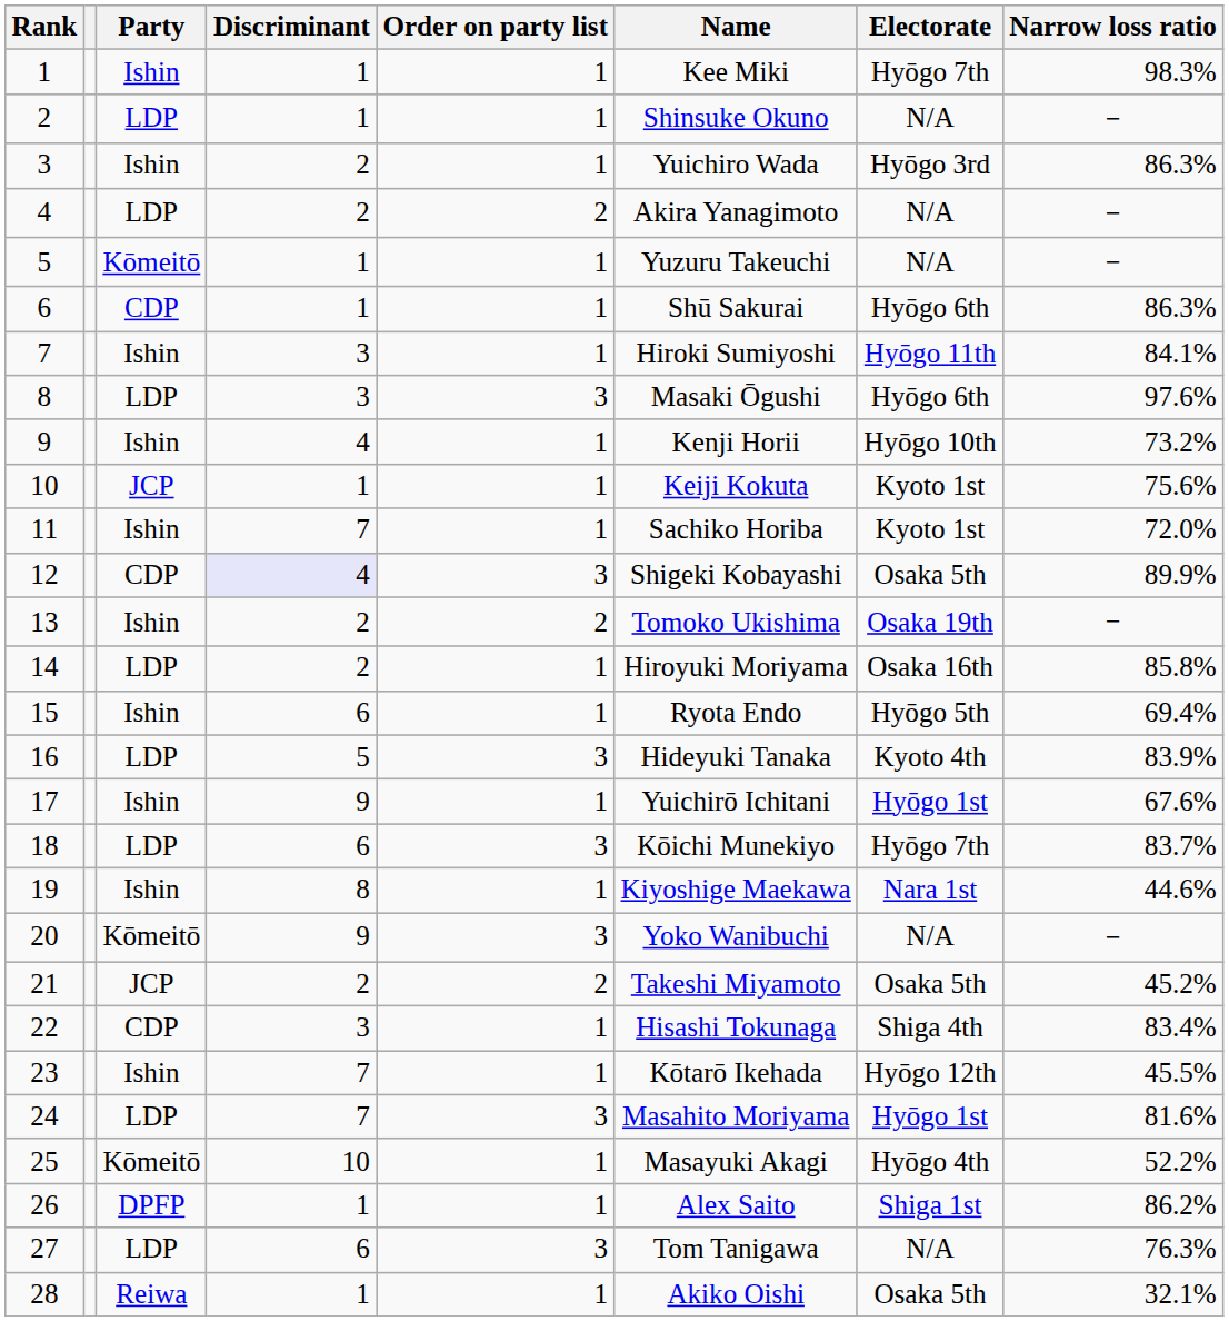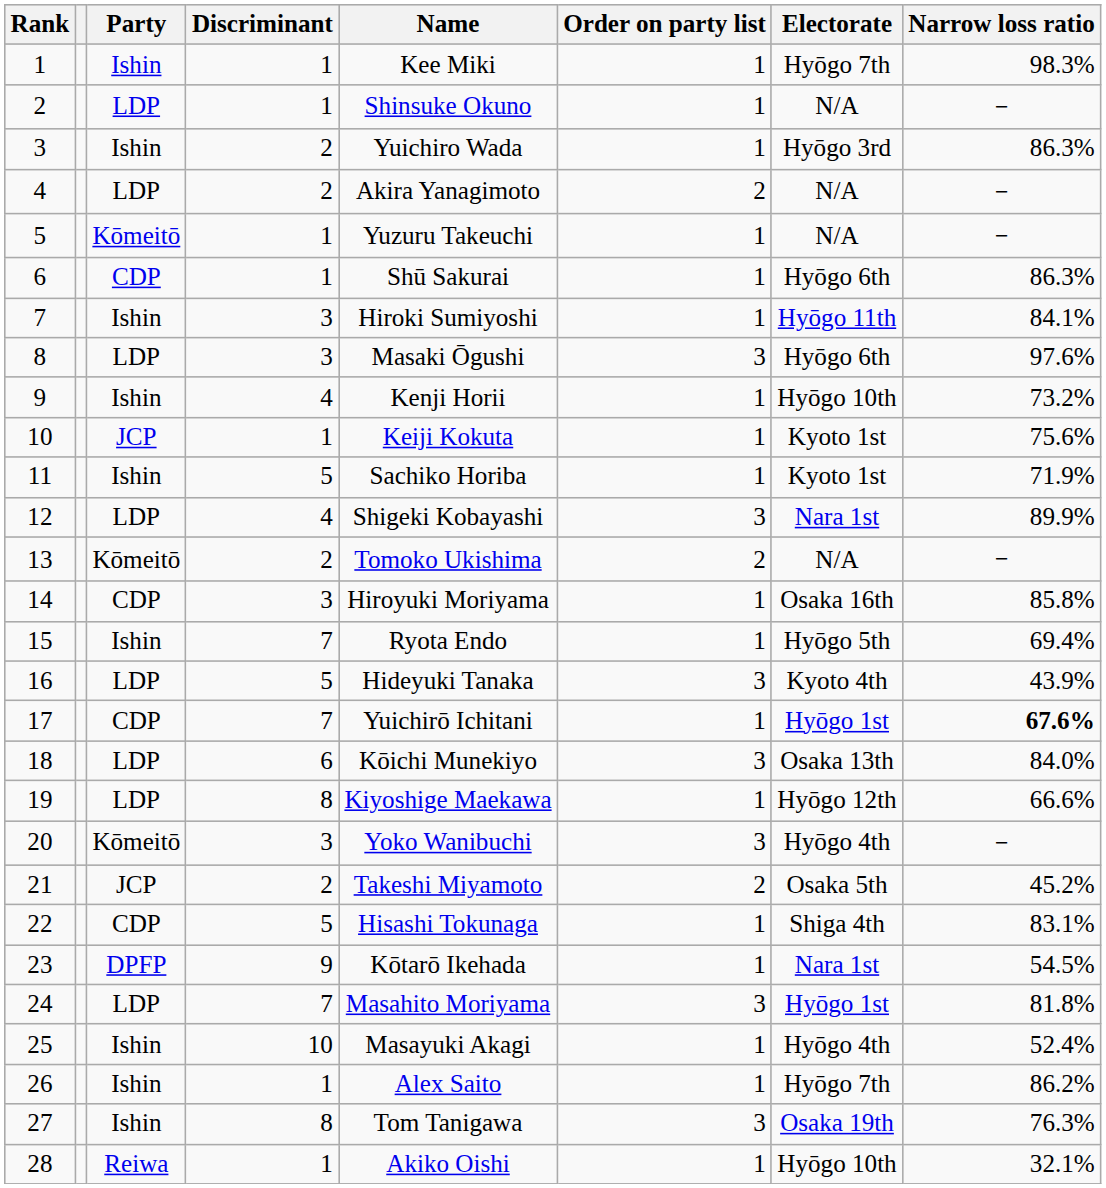 <table class="wikitable sortable" style="text-align:center;">
 <tr>
 <th>Rank</th>
 <th></th>
 <th>Party</th>
 <th>Discriminant</th>
+<th>Name</th>
 <th>Order on party list</th>
-<th>Name</th>
 <th>Electorate</th>
 <th>Narrow loss ratio</th>
 </tr>
 <tr>
 <td>1</td>
 <td></td>
 <td><a href='#'>Ishin</a></td>
 <td style="text-align: right;">1</td>
+<td>Kee Miki</td>
 <td style="text-align: right;">1</td>
-<td>Kee Miki</td>
 <td>Hyōgo 7th</td>
 <td style="text-align: Right;">98.3%</td>
 </tr>
 <tr>
 <td>2</td>
 <td></td>
 <td><a href='#'>LDP</a></td>
 <td style="text-align: right;">1</td>
+<td><a href='#'>Shinsuke Okuno</a></td>
 <td style="text-align: right;">1</td>
-<td><a href='#'>Shinsuke Okuno</a></td>
 <td>N/A</td>
 <td>－</td>
 </tr>
 <tr>
 <td>3</td>
 <td></td>
 <td>Ishin</td>
 <td style="text-align: right;">2</td>
+<td>Yuichiro Wada</td>
 <td style="text-align: right;">1</td>
-<td>Yuichiro Wada</td>
 <td>Hyōgo 3rd</td>
 <td style="text-align: right;">86.3%</td>
 </tr>
 <tr>
 <td>4</td>
 <td></td>
 <td>LDP</td>
 <td style="text-align: right;">2</td>
+<td>Akira Yanagimoto</td>
 <td style="text-align: right;">2</td>
-<td>Akira Yanagimoto</td>
 <td>N/A</td>
 <td>－</td>
 </tr>
 <tr>
 <td>5</td>
 <td></td>
 <td><a href='#'>Kōmeitō</a></td>
 <td style="text-align: right;">1</td>
+<td>Yuzuru Takeuchi</td>
 <td style="text-align: right;">1</td>
-<td>Yuzuru Takeuchi</td>
 <td>N/A</td>
 <td>－</td>
 </tr>
 <tr>
 <td>6</td>
 <td></td>
 <td><a href='#'>CDP</a></td>
 <td style="text-align: right;">1</td>
+<td>Shū Sakurai</td>
 <td style="text-align: right;">1</td>
-<td>Shū Sakurai</td>
 <td>Hyōgo 6th</td>
 <td style="text-align: Right;">86.3%</td>
 </tr>
 <tr>
 <td>7</td>
 <td></td>
 <td>Ishin</td>
 <td style="text-align: right;">3</td>
+<td>Hiroki Sumiyoshi</td>
 <td style="text-align: right;">1</td>
-<td>Hiroki Sumiyoshi</td>
 <td><a href='#'>Hyōgo 11th</a></td>
 <td style="text-align: Right;">84.1%</td>
 </tr>
 <tr>
 <td>8</td>
 <td></td>
 <td>LDP</td>
 <td style="text-align: right;">3</td>
+<td>Masaki Ōgushi</td>
 <td style="text-align: right;">3</td>
-<td>Masaki Ōgushi</td>
 <td>Hyōgo 6th</td>
 <td style="text-align: right;">97.6%</td>
 </tr>
 <tr>
 <td>9</td>
 <td></td>
 <td>Ishin</td>
 <td style="text-align: right;">4</td>
+<td>Kenji Horii</td>
 <td style="text-align: right;">1</td>
-<td>Kenji Horii</td>
 <td>Hyōgo 10th</td>
 <td style="text-align: right;">73.2%</td>
 </tr>
 <tr>
 <td>10</td>
 <td></td>
 <td><a href='#'>JCP</a></td>
 <td style="text-align: right;">1</td>
+<td><a href='#'>Keiji Kokuta</a></td>
 <td style="text-align: right;">1</td>
-<td><a href='#'>Keiji Kokuta</a></td>
 <td>Kyoto 1st</td>
 <td style="text-align: right;">75.6%</td>
 </tr>
 <tr>
 <td>11</td>
 <td></td>
 <td>Ishin</td>
-<td style="text-align: right;">7</td>
+<td style="text-align: right;">5</td>
+<td>Sachiko Horiba</td>
 <td style="text-align: right;">1</td>
-<td>Sachiko Horiba</td>
 <td>Kyoto 1st</td>
-<td style="text-align: right;">72.0%</td>
+<td style="text-align: right;">71.9%</td>
 </tr>
 <tr>
 <td>12</td>
 <td></td>
-<td>CDP</td>
-<td style="background: lavender; text-align: right;">4</td>
+<td>LDP</td>
+<td style="text-align: right;">4</td>
+<td>Shigeki Kobayashi</td>
 <td style="text-align: right;">3</td>
-<td>Shigeki Kobayashi</td>
-<td>Osaka 5th</td>
+<td><a href='#'>Nara 1st</a></td>
 <td style="text-align: right;">89.9%</td>
 </tr>
 <tr>
 <td>13</td>
 <td></td>
-<td>Ishin</td>
-<td style="text-align: right;">2</td>
+<td>Kōmeitō</td>
 <td style="text-align: right;">2</td>
 <td><a href='#'>Tomoko Ukishima</a></td>
-<td><a href='#'>Osaka 19th</a></td>
+<td style="text-align: right;">2</td>
+<td>N/A</td>
 <td>－</td>
 </tr>
 <tr>
 <td>14</td>
 <td></td>
-<td>LDP</td>
-<td style="text-align: right;">2</td>
+<td>CDP</td>
+<td style="text-align: right;">3</td>
+<td>Hiroyuki Moriyama</td>
 <td style="text-align: right;">1</td>
-<td>Hiroyuki Moriyama</td>
 <td>Osaka 16th</td>
 <td style="text-align: Right;">85.8%</td>
 </tr>
 <tr>
 <td>15</td>
 <td></td>
 <td>Ishin</td>
-<td style="text-align: right;">6</td>
+<td style="text-align: right;">7</td>
+<td>Ryota Endo</td>
 <td style="text-align: right;">1</td>
-<td>Ryota Endo</td>
 <td>Hyōgo 5th</td>
 <td style="text-align: right;">69.4%</td>
 </tr>
 <tr>
 <td>16</td>
 <td></td>
 <td>LDP</td>
 <td style="text-align: right;">5</td>
+<td>Hideyuki Tanaka</td>
 <td style="text-align: right;">3</td>
-<td>Hideyuki Tanaka</td>
 <td>Kyoto 4th</td>
-<td style="text-align: right;">83.9%</td>
+<td style="text-align: right;">43.9%</td>
 </tr>
 <tr>
 <td>17</td>
 <td></td>
-<td>Ishin</td>
-<td style="text-align: right;">9</td>
+<td>CDP</td>
+<td style="text-align: right;">7</td>
+<td>Yuichirō Ichitani</td>
 <td style="text-align: right;">1</td>
-<td>Yuichirō Ichitani</td>
 <td><a href='#'>Hyōgo 1st</a></td>
-<td style="text-align: Right;">67.6%</td>
+<td style="text-align: Right;"><strong>67.6%</strong></td>
 </tr>
 <tr>
 <td>18</td>
 <td></td>
 <td>LDP</td>
 <td style="text-align: right;">6</td>
+<td>Kōichi Munekiyo</td>
 <td style="text-align: right;">3</td>
-<td>Kōichi Munekiyo</td>
-<td>Hyōgo 7th</td>
-<td style="text-align: right;">83.7%</td>
+<td>Osaka 13th</td>
+<td style="text-align: right;">84.0%</td>
 </tr>
 <tr>
 <td>19</td>
 <td></td>
-<td>Ishin</td>
+<td>LDP</td>
 <td style="text-align: right;">8</td>
+<td><a href='#'>Kiyoshige Maekawa</a></td>
 <td style="text-align: right;">1</td>
-<td><a href='#'>Kiyoshige Maekawa</a></td>
-<td><a href='#'>Nara 1st</a></td>
-<td style="text-align: right;">44.6%</td>
+<td>Hyōgo 12th</td>
+<td style="text-align: right;">66.6%</td>
 </tr>
 <tr>
 <td>20</td>
 <td></td>
 <td>Kōmeitō</td>
-<td style="text-align: right;">9</td>
 <td style="text-align: right;">3</td>
 <td><a href='#'>Yoko Wanibuchi</a></td>
-<td>N/A</td>
+<td style="text-align: right;">3</td>
+<td>Hyōgo 4th</td>
 <td>－</td>
 </tr>
 <tr>
 <td>21</td>
 <td></td>
 <td>JCP</td>
 <td style="text-align: right;">2</td>
+<td><a href='#'>Takeshi Miyamoto</a></td>
 <td style="text-align: right;">2</td>
-<td><a href='#'>Takeshi Miyamoto</a></td>
 <td>Osaka 5th</td>
 <td style="text-align: right;">45.2%</td>
 </tr>
 <tr>
 <td>22</td>
 <td></td>
 <td>CDP</td>
-<td style="text-align: right;">3</td>
+<td style="text-align: right;">5</td>
+<td><a href='#'>Hisashi Tokunaga</a></td>
 <td style="text-align: right;">1</td>
-<td><a href='#'>Hisashi Tokunaga</a></td>
 <td>Shiga 4th</td>
-<td style="text-align: right;">83.4%</td>
+<td style="text-align: right;">83.1%</td>
 </tr>
 <tr>
 <td>23</td>
 <td></td>
-<td>Ishin</td>
-<td style="text-align: right;">7</td>
+<td><a href='#'>DPFP</a></td>
+<td style="text-align: right;">9</td>
+<td>Kōtarō Ikehada</td>
 <td style="text-align: right;">1</td>
-<td>Kōtarō Ikehada</td>
-<td>Hyōgo 12th</td>
-<td style="text-align: right;">45.5%</td>
+<td><a href='#'>Nara 1st</a></td>
+<td style="text-align: right;">54.5%</td>
 </tr>
 <tr>
 <td>24</td>
 <td></td>
 <td>LDP</td>
 <td style="text-align: right;">7</td>
+<td><a href='#'>Masahito Moriyama</a></td>
 <td style="text-align: right;">3</td>
-<td><a href='#'>Masahito Moriyama</a></td>
 <td><a href='#'>Hyōgo 1st</a></td>
-<td style="text-align: right;">81.6%</td>
+<td style="text-align: right;">81.8%</td>
 </tr>
 <tr>
 <td>25</td>
 <td></td>
-<td>Kōmeitō</td>
+<td>Ishin</td>
 <td style="text-align: right;">10</td>
+<td>Masayuki Akagi</td>
 <td style="text-align: right;">1</td>
-<td>Masayuki Akagi</td>
 <td>Hyōgo 4th</td>
-<td style="text-align: right;">52.2%</td>
+<td style="text-align: right;">52.4%</td>
 </tr>
 <tr>
 <td>26</td>
 <td></td>
-<td><a href='#'>DPFP</a></td>
-<td style="text-align: right;">1</td>
+<td>Ishin</td>
 <td style="text-align: right;">1</td>
 <td><a href='#'>Alex Saito</a></td>
-<td><a href='#'>Shiga 1st</a></td>
+<td style="text-align: right;">1</td>
+<td>Hyōgo 7th</td>
 <td style="text-align: right;">86.2%</td>
 </tr>
 <tr>
 <td>27</td>
 <td></td>
-<td>LDP</td>
-<td style="text-align: right;">6</td>
+<td>Ishin</td>
+<td style="text-align: right;">8</td>
+<td>Tom Tanigawa</td>
 <td style="text-align: right;">3</td>
-<td>Tom Tanigawa</td>
-<td>N/A</td>
+<td><a href='#'>Osaka 19th</a></td>
 <td style="text-align: right;">76.3%</td>
 </tr>
 <tr>
 <td>28</td>
 <td></td>
 <td><a href='#'>Reiwa</a></td>
 <td style="text-align: right;">1</td>
+<td><a href='#'>Akiko Oishi</a></td>
 <td style="text-align: right;">1</td>
-<td><a href='#'>Akiko Oishi</a></td>
-<td>Osaka 5th</td>
+<td>Hyōgo 10th</td>
 <td style="text-align: Right;">32.1%</td>
 </tr>
 </table>
